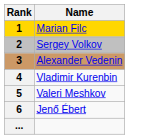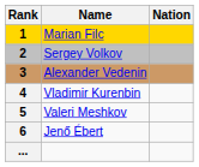 <table class="wikitable">
 <tr>
 <th>Rank</th>
 <th>Name</th>
+<th>Nation</th>
 </tr>
 <tr bgcolor="gold">
 <td align="center"><strong>1</strong></td>
 <td><a href='#'>Marian Filc</a></td>
+<td></td>
 </tr>
 <tr bgcolor="silver">
 <td align="center"><strong>2</strong></td>
 <td><a href='#'>Sergey Volkov</a></td>
+<td></td>
 </tr>
 <tr bgcolor="cc9966">
 <td align="center"><strong>3</strong></td>
 <td><a href='#'>Alexander Vedenin</a></td>
+<td></td>
 </tr>
 <tr>
 <th>4</th>
 <td><a href='#'>Vladimir Kurenbin</a></td>
+<td></td>
 </tr>
 <tr>
 <th>5</th>
 <td><a href='#'>Valeri Meshkov</a></td>
+<td></td>
 </tr>
 <tr>
 <th>6</th>
 <td><a href='#'>Jenő Ébert</a></td>
+<td></td>
 </tr>
 <tr>
 <th>...</th>
 <td></td>
+<td></td>
 </tr>
 </table>
